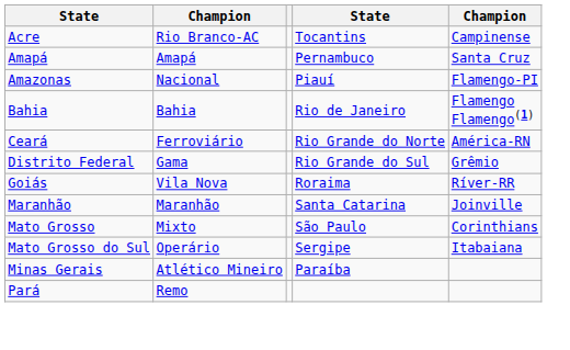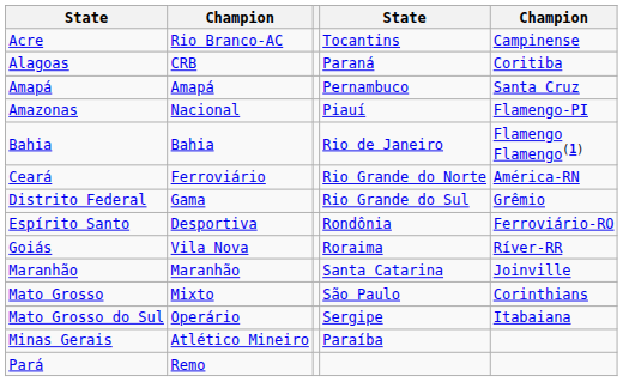 <table class="wikitable">
 <tr>
 <th>State</th>
 <th>Champion</th>
 <th></th>
 <th>State</th>
 <th>Champion</th>
 </tr>
 <tr>
 <td><a href='#'>Acre</a></td>
 <td><a href='#'>Rio Branco-AC</a></td>
 <td></td>
 <td><a href='#'>Tocantins</a></td>
 <td><a href='#'>Campinense</a></td>
+</tr>
+<tr>
+<td><a href='#'>Alagoas</a></td>
+<td><a href='#'>CRB</a></td>
+<td></td>
+<td><a href='#'>Paraná</a></td>
+<td><a href='#'>Coritiba</a></td>
 </tr>
 <tr>
 <td><a href='#'>Amapá</a></td>
 <td><a href='#'>Amapá</a></td>
 <td></td>
 <td><a href='#'>Pernambuco</a></td>
 <td><a href='#'>Santa Cruz</a></td>
 </tr>
 <tr>
 <td><a href='#'>Amazonas</a></td>
 <td><a href='#'>Nacional</a></td>
 <td></td>
 <td><a href='#'>Piauí</a></td>
 <td><a href='#'>Flamengo-PI</a></td>
 </tr>
 <tr>
 <td><a href='#'>Bahia</a></td>
 <td><a href='#'>Bahia</a></td>
 <td></td>
 <td><a href='#'>Rio de Janeiro</a></td>
 <td><a href='#'>Flamengo</a><br><a href='#'>Flamengo</a><sup>(<strong><a href='#'>1</a></strong>)</sup></td>
 </tr>
 <tr>
 <td><a href='#'>Ceará</a></td>
 <td><a href='#'>Ferroviário</a></td>
 <td></td>
 <td><a href='#'>Rio Grande do Norte</a></td>
 <td><a href='#'>América-RN</a></td>
 </tr>
 <tr>
 <td><a href='#'>Distrito Federal</a></td>
 <td><a href='#'>Gama</a></td>
 <td></td>
 <td><a href='#'>Rio Grande do Sul</a></td>
 <td><a href='#'>Grêmio</a></td>
+</tr>
+<tr>
+<td><a href='#'>Espírito Santo</a></td>
+<td><a href='#'>Desportiva</a></td>
+<td></td>
+<td><a href='#'>Rondônia</a></td>
+<td><a href='#'>Ferroviário-RO</a></td>
 </tr>
 <tr>
 <td><a href='#'>Goiás</a></td>
 <td><a href='#'>Vila Nova</a></td>
 <td></td>
 <td><a href='#'>Roraima</a></td>
 <td><a href='#'>Ríver-RR</a></td>
 </tr>
 <tr>
 <td><a href='#'>Maranhão</a></td>
 <td><a href='#'>Maranhão</a></td>
 <td></td>
 <td><a href='#'>Santa Catarina</a></td>
 <td><a href='#'>Joinville</a></td>
 </tr>
 <tr>
 <td><a href='#'>Mato Grosso</a></td>
 <td><a href='#'>Mixto</a></td>
 <td></td>
 <td><a href='#'>São Paulo</a></td>
 <td><a href='#'>Corinthians</a></td>
 </tr>
 <tr>
 <td><a href='#'>Mato Grosso do Sul</a></td>
 <td><a href='#'>Operário</a></td>
 <td></td>
 <td><a href='#'>Sergipe</a></td>
 <td><a href='#'>Itabaiana</a></td>
 </tr>
 <tr>
 <td><a href='#'>Minas Gerais</a></td>
 <td><a href='#'>Atlético Mineiro</a></td>
 <td></td>
 <td><a href='#'>Paraíba</a></td>
 <td></td>
 </tr>
 <tr>
 <td><a href='#'>Pará</a></td>
 <td><a href='#'>Remo</a></td>
 <td></td>
 <td></td>
 <td></td>
 </tr>
 </table>
